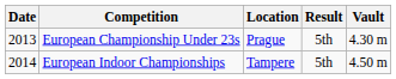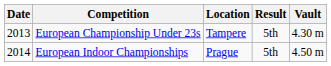 <table class="wikitable" style="border-collapse: collapse; font-size: 95%; margin-bottom: 10px;">
 <tr>
 <th scope="col">Date</th>
 <th scope="col">Competition</th>
 <th scope="col">Location</th>
 <th scope="col">Result</th>
 <th scope="col">Vault</th>
 </tr>
 <tr>
 <td>2013</td>
 <td><a href='#'>European Championship Under 23s</a></td>
-<td><a href='#'>Prague</a></td>
+<td><a href='#'>Tampere</a></td>
 <td align="center">5th</td>
 <td>4.30 m</td>
 </tr>
 <tr>
 <td>2014</td>
 <td><a href='#'>European Indoor Championships</a></td>
-<td><a href='#'>Tampere</a></td>
+<td><a href='#'>Prague</a></td>
 <td align="center">5th</td>
 <td>4.50 m</td>
 </tr>
 </table>
